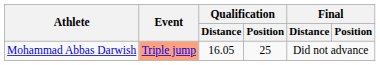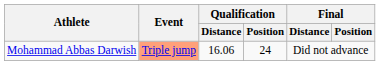 <table class=wikitable style="font-size:90%">
 <tr>
 <th rowspan="2">Athlete</th>
 <th rowspan="2">Event</th>
 <th colspan="2">Qualification</th>
 <th colspan="2">Final</th>
 </tr>
 <tr style="font-size:95%">
 <th>Distance</th>
 <th>Position</th>
 <th>Distance</th>
 <th>Position</th>
 </tr>
 <tr align=center>
 <td align=left><a href='#'>Mohammad Abbas Darwish</a></td>
 <td align=left style="background: lightsalmon;"><a href='#'>Triple jump</a></td>
-<td>16.05</td>
-<td>25</td>
+<td>16.06</td>
+<td>24</td>
 <td colspan=2>Did not advance</td>
 </tr>
 </table>
